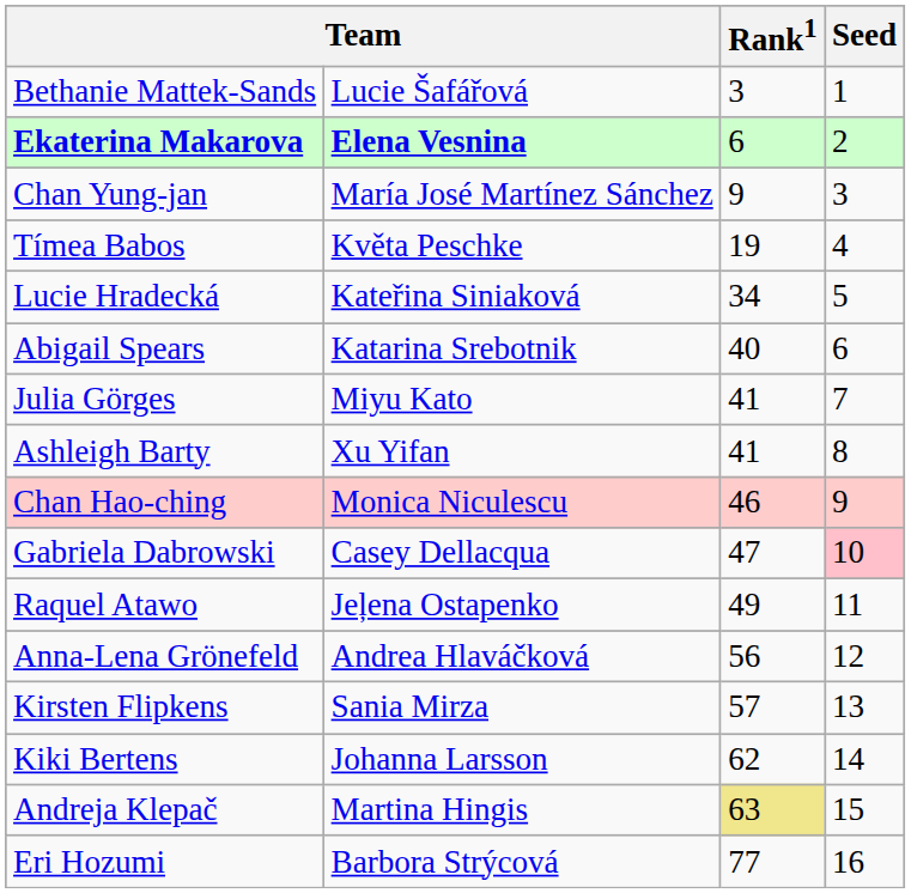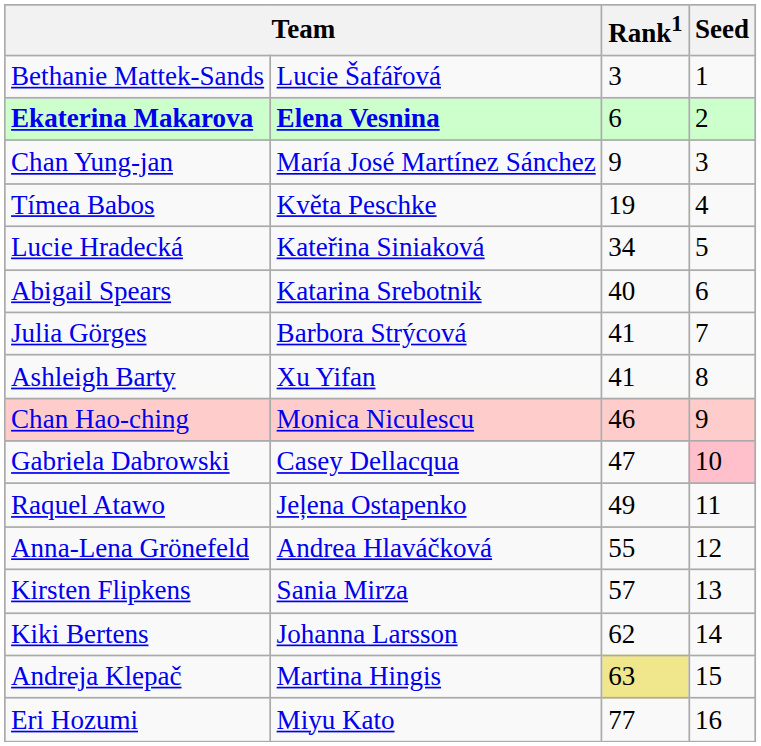 <table class="wikitable">
 <tr>
 <th width="325" colspan=2>Team</th>
 <th>Rank<sup>1</sup></th>
 <th>Seed</th>
 </tr>
 <tr>
 <td> <a href='#'>Bethanie Mattek-Sands</a></td>
 <td> <a href='#'>Lucie Šafářová</a></td>
 <td>3</td>
 <td>1</td>
 </tr>
 <tr style="background:#cfc;">
 <td> <strong><a href='#'>Ekaterina Makarova</a></strong></td>
 <td> <strong><a href='#'>Elena Vesnina</a></strong></td>
 <td>6</td>
 <td>2</td>
 </tr>
 <tr>
 <td> <a href='#'>Chan Yung-jan</a></td>
 <td> <a href='#'>María José Martínez Sánchez</a></td>
 <td>9</td>
 <td>3</td>
 </tr>
 <tr>
 <td> <a href='#'>Tímea Babos</a></td>
 <td> <a href='#'>Květa Peschke</a></td>
 <td>19</td>
 <td>4</td>
 </tr>
 <tr>
 <td> <a href='#'>Lucie Hradecká</a></td>
 <td> <a href='#'>Kateřina Siniaková</a></td>
 <td>34</td>
 <td>5</td>
 </tr>
 <tr>
 <td> <a href='#'>Abigail Spears</a></td>
 <td> <a href='#'>Katarina Srebotnik</a></td>
 <td>40</td>
 <td>6</td>
 </tr>
 <tr>
 <td> <a href='#'>Julia Görges</a></td>
-<td> <a href='#'>Miyu Kato</a></td>
+<td> <a href='#'>Barbora Strýcová</a></td>
 <td>41</td>
 <td>7</td>
 </tr>
 <tr>
 <td> <a href='#'>Ashleigh Barty</a></td>
 <td> <a href='#'>Xu Yifan</a></td>
 <td>41</td>
 <td>8</td>
 </tr>
 <tr style="background:#fcc;">
 <td> <a href='#'>Chan Hao-ching</a></td>
 <td> <a href='#'>Monica Niculescu</a></td>
 <td>46</td>
 <td>9</td>
 </tr>
 <tr>
 <td> <a href='#'>Gabriela Dabrowski</a></td>
 <td> <a href='#'>Casey Dellacqua</a></td>
 <td>47</td>
 <td style="background: pink;">10</td>
 </tr>
 <tr>
 <td> <a href='#'>Raquel Atawo</a></td>
 <td> <a href='#'>Jeļena Ostapenko</a></td>
 <td>49</td>
 <td>11</td>
 </tr>
 <tr>
 <td> <a href='#'>Anna-Lena Grönefeld</a></td>
 <td> <a href='#'>Andrea Hlaváčková</a></td>
-<td>56</td>
+<td>55</td>
 <td>12</td>
 </tr>
 <tr>
 <td> <a href='#'>Kirsten Flipkens</a></td>
 <td> <a href='#'>Sania Mirza</a></td>
 <td>57</td>
 <td>13</td>
 </tr>
 <tr>
 <td> <a href='#'>Kiki Bertens</a></td>
 <td> <a href='#'>Johanna Larsson</a></td>
 <td>62</td>
 <td>14</td>
 </tr>
 <tr>
 <td> <a href='#'>Andreja Klepač</a></td>
 <td> <a href='#'>Martina Hingis</a></td>
 <td style="background: khaki;">63</td>
 <td>15</td>
 </tr>
 <tr>
 <td> <a href='#'>Eri Hozumi</a></td>
-<td> <a href='#'>Barbora Strýcová</a></td>
+<td> <a href='#'>Miyu Kato</a></td>
 <td>77</td>
 <td>16</td>
 </tr>
 </table>
